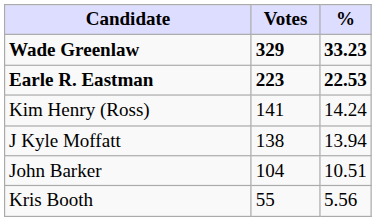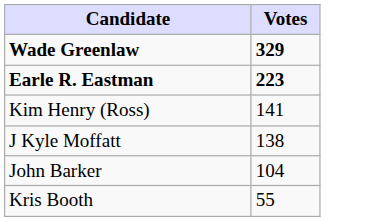 <table class="wikitable">
 <tr>
 <th style="background:#ddf; width:200px;">Candidate</th>
 <th style="background:#ddf; width:50px;">Votes</th>
-<th style="background:#ddf; width:30px;">%</th>
 </tr>
 <tr>
 <td><strong>Wade Greenlaw</strong></td>
 <td><strong>329</strong></td>
-<td><strong>33.23</strong></td>
 </tr>
 <tr>
 <td><strong>Earle R. Eastman</strong></td>
 <td><strong>223</strong></td>
-<td><strong>22.53</strong></td>
 </tr>
 <tr>
 <td>Kim Henry (Ross)</td>
 <td>141</td>
-<td>14.24</td>
 </tr>
 <tr>
 <td>J Kyle Moffatt</td>
 <td>138</td>
-<td>13.94</td>
 </tr>
 <tr>
 <td>John Barker</td>
 <td>104</td>
-<td>10.51</td>
 </tr>
 <tr>
 <td>Kris Booth</td>
 <td>55</td>
-<td>5.56</td>
 </tr>
 </table>
